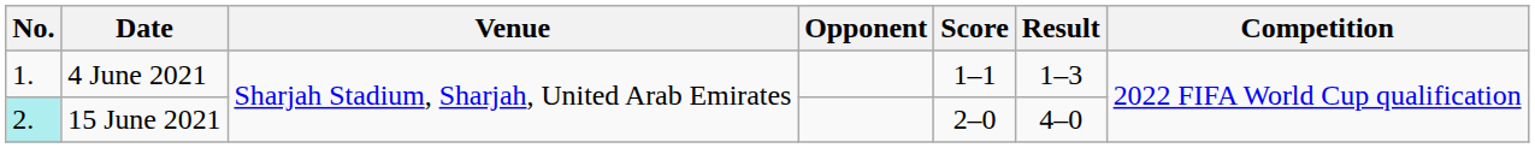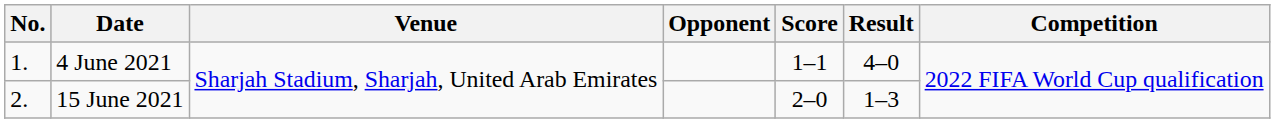 <table class="wikitable sortable">
 <tr>
 <th scope="col">No.</th>
 <th scope="col">Date</th>
 <th scope="col">Venue</th>
 <th scope="col">Opponent</th>
 <th scope="col">Score</th>
 <th scope="col">Result</th>
 <th scope="col">Competition</th>
 </tr>
 <tr>
 <td>1.</td>
 <td>4 June 2021</td>
 <td rowspan="2"><a href='#'>Sharjah Stadium</a>, <a href='#'>Sharjah</a>, United Arab Emirates</td>
 <td></td>
 <td align="center">1–1</td>
-<td align="center">1–3</td>
+<td align="center">4–0</td>
 <td rowspan="2"><a href='#'>2022 FIFA World Cup qualification</a></td>
 </tr>
 <tr>
-<td style="background: paleturquoise;">2.</td>
+<td>2.</td>
 <td>15 June 2021</td>
 <td></td>
 <td align="center">2–0</td>
-<td align="center">4–0</td>
+<td align="center">1–3</td>
 </tr>
 </table>
